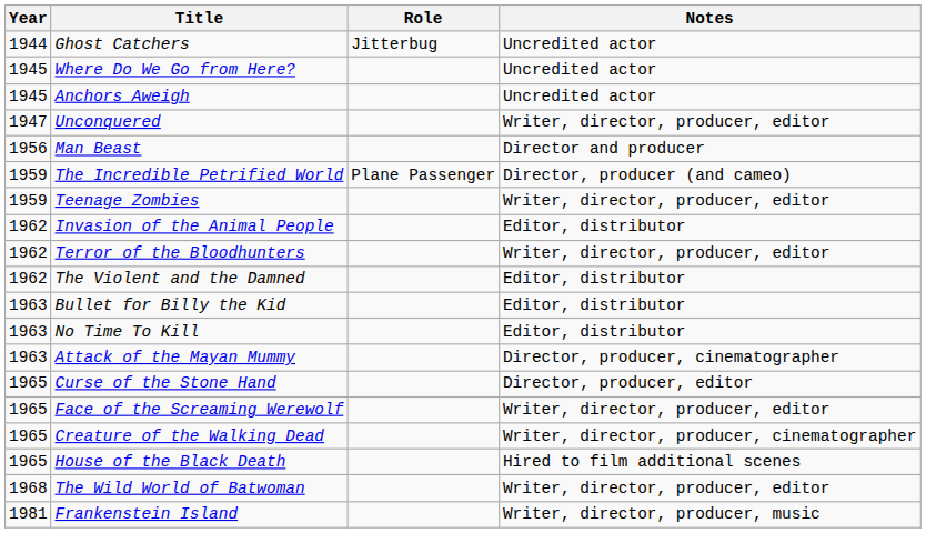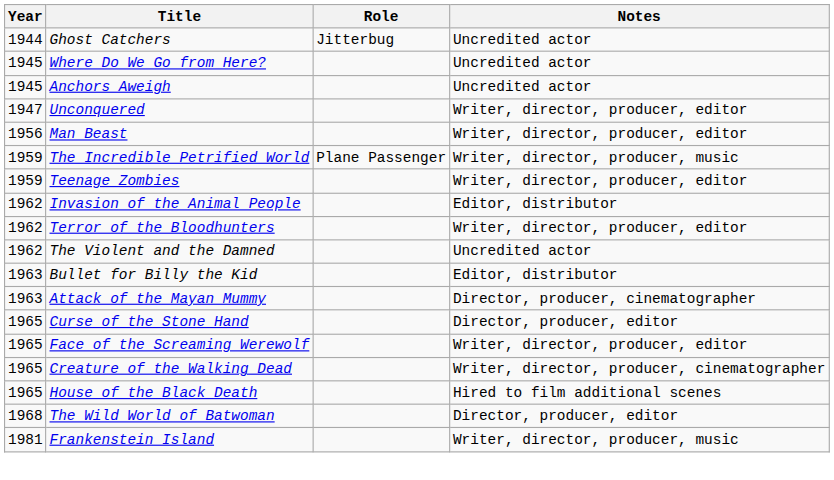 <table class="wikitable sortable">
 <tr>
 <th>Year</th>
 <th>Title</th>
 <th>Role</th>
 <th class="unsortable">Notes</th>
 </tr>
 <tr>
 <td>1944</td>
 <td><em>Ghost Catchers</em></td>
 <td>Jitterbug</td>
 <td>Uncredited actor</td>
 </tr>
 <tr>
 <td>1945</td>
 <td><em><a href='#'>Where Do We Go from Here?</a></em></td>
 <td></td>
 <td>Uncredited actor</td>
 </tr>
 <tr>
 <td>1945</td>
 <td><em><a href='#'>Anchors Aweigh</a></em></td>
 <td></td>
 <td>Uncredited actor</td>
 </tr>
 <tr>
 <td>1947</td>
 <td><em><a href='#'>Unconquered</a></em></td>
 <td></td>
 <td>Writer, director, producer, editor</td>
 </tr>
 <tr>
 <td>1956</td>
 <td><em><a href='#'>Man Beast</a></em></td>
 <td></td>
-<td>Director and producer</td>
+<td>Writer, director, producer, editor</td>
 </tr>
 <tr>
 <td>1959</td>
 <td><em><a href='#'>The Incredible Petrified World</a></em></td>
 <td>Plane Passenger</td>
-<td>Director, producer (and cameo)</td>
+<td>Writer, director, producer, music</td>
 </tr>
 <tr>
 <td>1959</td>
 <td><em><a href='#'>Teenage Zombies</a></em></td>
 <td></td>
 <td>Writer, director, producer, editor</td>
 </tr>
 <tr>
 <td>1962</td>
 <td><em><a href='#'>Invasion of the Animal People</a></em></td>
 <td></td>
 <td>Editor, distributor</td>
 </tr>
 <tr>
 <td>1962</td>
 <td><em><a href='#'>Terror of the Bloodhunters</a></em></td>
 <td></td>
 <td>Writer, director, producer, editor</td>
 </tr>
 <tr>
 <td>1962</td>
 <td><em>The Violent and the Damned</em></td>
 <td></td>
-<td>Editor, distributor</td>
+<td>Uncredited actor</td>
 </tr>
 <tr>
 <td>1963</td>
 <td><em>Bullet for Billy the Kid</em></td>
-<td></td>
-<td>Editor, distributor</td>
-</tr>
-<tr>
-<td>1963</td>
-<td><em>No Time To Kill</em></td>
 <td></td>
 <td>Editor, distributor</td>
 </tr>
 <tr>
 <td>1963</td>
 <td><em><a href='#'>Attack of the Mayan Mummy</a></em></td>
 <td></td>
 <td>Director, producer, cinematographer</td>
 </tr>
 <tr>
 <td>1965</td>
 <td><em><a href='#'>Curse of the Stone Hand</a></em></td>
 <td></td>
 <td>Director, producer, editor</td>
 </tr>
 <tr>
 <td>1965</td>
 <td><em><a href='#'>Face of the Screaming Werewolf</a></em></td>
 <td></td>
 <td>Writer, director, producer, editor</td>
 </tr>
 <tr>
 <td>1965</td>
 <td><em><a href='#'>Creature of the Walking Dead</a></em></td>
 <td></td>
 <td>Writer, director, producer, cinematographer</td>
 </tr>
 <tr>
 <td>1965</td>
 <td><em><a href='#'>House of the Black Death</a></em></td>
 <td></td>
 <td>Hired to film additional scenes</td>
 </tr>
 <tr>
 <td>1968</td>
 <td><em><a href='#'>The Wild World of Batwoman</a></em></td>
 <td></td>
-<td>Writer, director, producer, editor</td>
+<td>Director, producer, editor</td>
 </tr>
 <tr>
 <td>1981</td>
 <td><em><a href='#'>Frankenstein Island</a></em></td>
 <td></td>
 <td>Writer, director, producer, music</td>
 </tr>
 </table>
